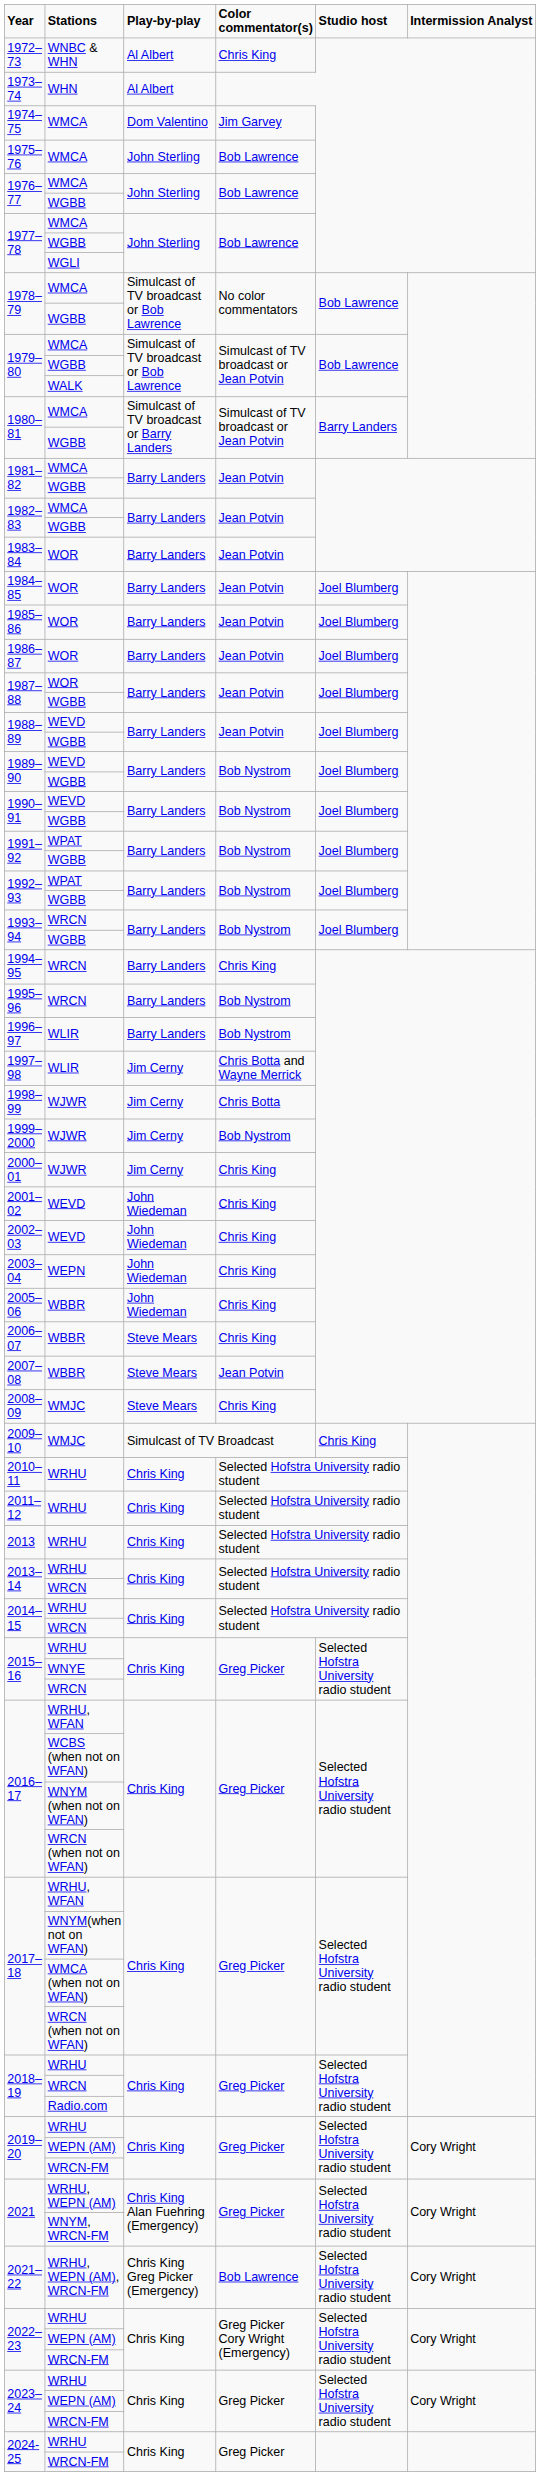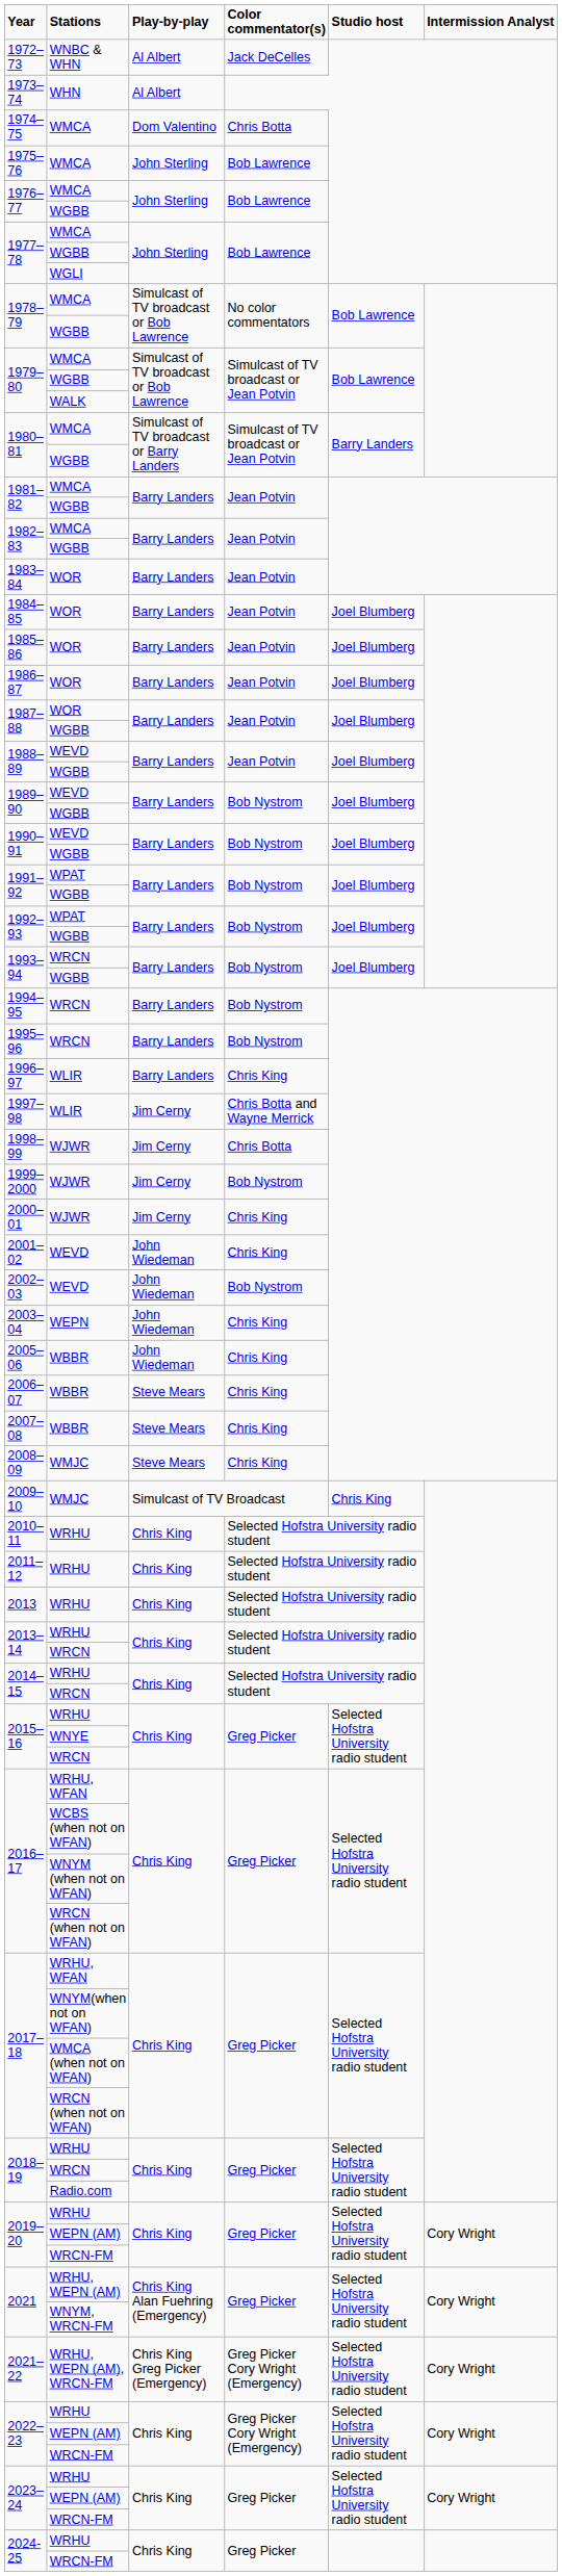 <table class="wikitable">
 <tr>
 <td style="width:40px;"><strong>Year</strong></td>
 <td style="width:40px;"><strong>Stations</strong></td>
 <td style="width:110px;"><strong>Play-by-play</strong></td>
 <td style="width:110px;"><strong>Color commentator(s)</strong></td>
 <td style="width:110px;"><strong>Studio host</strong></td>
 <td><strong>Intermission Analyst</strong></td>
 </tr>
 <tr>
 <td><a href='#'>1972–73</a></td>
 <td><a href='#'>WNBC</a> & <a href='#'>WHN</a></td>
 <td><a href='#'>Al Albert</a></td>
-<td><a href='#'>Chris King</a></td>
+<td><a href='#'>Jack DeCelles</a></td>
 </tr>
 <tr>
 <td><a href='#'>1973–74</a></td>
 <td><a href='#'>WHN</a></td>
 <td><a href='#'>Al Albert</a></td>
 </tr>
 <tr>
 <td><a href='#'>1974–75</a></td>
 <td><a href='#'>WMCA</a></td>
 <td><a href='#'>Dom Valentino</a></td>
-<td><a href='#'>Jim Garvey</a></td>
+<td><a href='#'>Chris Botta</a></td>
 </tr>
 <tr>
 <td><a href='#'>1975–76</a></td>
 <td><a href='#'>WMCA</a></td>
 <td><a href='#'>John Sterling</a></td>
 <td><a href='#'>Bob Lawrence</a></td>
 </tr>
 <tr>
 <td rowspan="2"><a href='#'>1976–77</a></td>
 <td><a href='#'>WMCA</a></td>
 <td rowspan="2"><a href='#'>John Sterling</a></td>
 <td rowspan="2"><a href='#'>Bob Lawrence</a></td>
 </tr>
 <tr>
 <td><a href='#'>WGBB</a></td>
 </tr>
 <tr>
 <td rowspan="3"><a href='#'>1977–78</a></td>
 <td><a href='#'>WMCA</a></td>
 <td rowspan="3"><a href='#'>John Sterling</a></td>
 <td rowspan="3"><a href='#'>Bob Lawrence</a></td>
 </tr>
 <tr>
 <td><a href='#'>WGBB</a></td>
 </tr>
 <tr>
 <td><a href='#'>WGLI</a></td>
 </tr>
 <tr>
 <td rowspan="2"><a href='#'>1978–79</a></td>
 <td><a href='#'>WMCA</a></td>
 <td rowspan="2">Simulcast of TV broadcast or <a href='#'>Bob Lawrence</a></td>
 <td rowspan="2">No color commentators</td>
 <td rowspan="2"><a href='#'>Bob Lawrence</a></td>
 <td rowspan="7"></td>
 </tr>
 <tr>
 <td><a href='#'>WGBB</a></td>
 </tr>
 <tr>
 <td rowspan="3"><a href='#'>1979–80</a></td>
 <td><a href='#'>WMCA</a></td>
 <td rowspan="3">Simulcast of TV broadcast or <a href='#'>Bob Lawrence</a></td>
 <td rowspan="3">Simulcast of TV broadcast or <a href='#'>Jean Potvin</a></td>
 <td rowspan="3"><a href='#'>Bob Lawrence</a></td>
 </tr>
 <tr>
 <td><a href='#'>WGBB</a></td>
 </tr>
 <tr>
 <td><a href='#'>WALK</a></td>
 </tr>
 <tr>
 <td rowspan="2"><a href='#'>1980–81</a></td>
 <td><a href='#'>WMCA</a></td>
 <td rowspan="2">Simulcast of TV broadcast or <a href='#'>Barry Landers</a></td>
 <td rowspan="2">Simulcast of TV broadcast or <a href='#'>Jean Potvin</a></td>
 <td rowspan="2"><a href='#'>Barry Landers</a></td>
 </tr>
 <tr>
 <td><a href='#'>WGBB</a></td>
 </tr>
 <tr>
 <td rowspan="2"><a href='#'>1981–82</a></td>
 <td><a href='#'>WMCA</a></td>
 <td rowspan="2"><a href='#'>Barry Landers</a></td>
 <td rowspan="2"><a href='#'>Jean Potvin</a></td>
 </tr>
 <tr>
 <td><a href='#'>WGBB</a></td>
 </tr>
 <tr>
 <td rowspan="2"><a href='#'>1982–83</a></td>
 <td><a href='#'>WMCA</a></td>
 <td rowspan="2"><a href='#'>Barry Landers</a></td>
 <td rowspan="2"><a href='#'>Jean Potvin</a></td>
 </tr>
 <tr>
 <td><a href='#'>WGBB</a></td>
 </tr>
 <tr>
 <td><a href='#'>1983–84</a></td>
 <td><a href='#'>WOR</a></td>
 <td><a href='#'>Barry Landers</a></td>
 <td><a href='#'>Jean Potvin</a></td>
 </tr>
 <tr>
 <td><a href='#'>1984–85</a></td>
 <td><a href='#'>WOR</a></td>
 <td><a href='#'>Barry Landers</a></td>
 <td><a href='#'>Jean Potvin</a></td>
 <td><a href='#'>Joel Blumberg</a></td>
 <td rowspan="17"></td>
 </tr>
 <tr>
 <td><a href='#'>1985–86</a></td>
 <td><a href='#'>WOR</a></td>
 <td><a href='#'>Barry Landers</a></td>
 <td><a href='#'>Jean Potvin</a></td>
 <td><a href='#'>Joel Blumberg</a></td>
 </tr>
 <tr>
 <td><a href='#'>1986–87</a></td>
 <td><a href='#'>WOR</a></td>
 <td><a href='#'>Barry Landers</a></td>
 <td><a href='#'>Jean Potvin</a></td>
 <td><a href='#'>Joel Blumberg</a></td>
 </tr>
 <tr>
 <td rowspan="2"><a href='#'>1987–88</a></td>
 <td><a href='#'>WOR</a></td>
 <td rowspan="2"><a href='#'>Barry Landers</a></td>
 <td rowspan="2"><a href='#'>Jean Potvin</a></td>
 <td rowspan="2"><a href='#'>Joel Blumberg</a></td>
 </tr>
 <tr>
 <td><a href='#'>WGBB</a></td>
 </tr>
 <tr>
 <td rowspan="2"><a href='#'>1988–89</a></td>
 <td><a href='#'>WEVD</a></td>
 <td rowspan="2"><a href='#'>Barry Landers</a></td>
 <td rowspan="2"><a href='#'>Jean Potvin</a></td>
 <td rowspan="2"><a href='#'>Joel Blumberg</a></td>
 </tr>
 <tr>
 <td><a href='#'>WGBB</a></td>
 </tr>
 <tr>
 <td rowspan="2"><a href='#'>1989–90</a></td>
 <td><a href='#'>WEVD</a></td>
 <td rowspan="2"><a href='#'>Barry Landers</a></td>
 <td rowspan="2"><a href='#'>Bob Nystrom</a></td>
 <td rowspan="2"><a href='#'>Joel Blumberg</a></td>
 </tr>
 <tr>
 <td><a href='#'>WGBB</a></td>
 </tr>
 <tr>
 <td rowspan="2"><a href='#'>1990–91</a></td>
 <td><a href='#'>WEVD</a></td>
 <td rowspan="2"><a href='#'>Barry Landers</a></td>
 <td rowspan="2"><a href='#'>Bob Nystrom</a></td>
 <td rowspan="2"><a href='#'>Joel Blumberg</a></td>
 </tr>
 <tr>
 <td><a href='#'>WGBB</a></td>
 </tr>
 <tr>
 <td rowspan="2"><a href='#'>1991–92</a></td>
 <td><a href='#'>WPAT</a></td>
 <td rowspan="2"><a href='#'>Barry Landers</a></td>
 <td rowspan="2"><a href='#'>Bob Nystrom</a></td>
 <td rowspan="2"><a href='#'>Joel Blumberg</a></td>
 </tr>
 <tr>
 <td><a href='#'>WGBB</a></td>
 </tr>
 <tr>
 <td rowspan="2"><a href='#'>1992–93</a></td>
 <td><a href='#'>WPAT</a></td>
 <td rowspan="2"><a href='#'>Barry Landers</a></td>
 <td rowspan="2"><a href='#'>Bob Nystrom</a></td>
 <td rowspan="2"><a href='#'>Joel Blumberg</a></td>
 </tr>
 <tr>
 <td><a href='#'>WGBB</a></td>
 </tr>
 <tr>
 <td rowspan="2"><a href='#'>1993–94</a></td>
 <td><a href='#'>WRCN</a></td>
 <td rowspan="2"><a href='#'>Barry Landers</a></td>
 <td rowspan="2"><a href='#'>Bob Nystrom</a></td>
 <td rowspan="2"><a href='#'>Joel Blumberg</a></td>
 </tr>
 <tr>
 <td><a href='#'>WGBB</a></td>
 </tr>
 <tr>
 <td><a href='#'>1994–95</a></td>
 <td><a href='#'>WRCN</a></td>
 <td><a href='#'>Barry Landers</a></td>
-<td><a href='#'>Chris King</a></td>
+<td><a href='#'>Bob Nystrom</a></td>
 </tr>
 <tr>
 <td><a href='#'>1995–96</a></td>
 <td><a href='#'>WRCN</a></td>
 <td><a href='#'>Barry Landers</a></td>
 <td><a href='#'>Bob Nystrom</a></td>
 </tr>
 <tr>
 <td><a href='#'>1996–97</a></td>
 <td><a href='#'>WLIR</a></td>
 <td><a href='#'>Barry Landers</a></td>
-<td><a href='#'>Bob Nystrom</a></td>
+<td><a href='#'>Chris King</a></td>
 </tr>
 <tr>
 <td><a href='#'>1997–98</a></td>
 <td><a href='#'>WLIR</a></td>
 <td><a href='#'>Jim Cerny</a></td>
 <td><a href='#'>Chris Botta</a> and <a href='#'>Wayne Merrick</a></td>
 </tr>
 <tr>
 <td><a href='#'>1998–99</a></td>
 <td><a href='#'>WJWR</a></td>
 <td><a href='#'>Jim Cerny</a></td>
 <td><a href='#'>Chris Botta</a></td>
 </tr>
 <tr>
 <td><a href='#'>1999–2000</a></td>
 <td><a href='#'>WJWR</a></td>
 <td><a href='#'>Jim Cerny</a></td>
 <td><a href='#'>Bob Nystrom</a></td>
 </tr>
 <tr>
 <td><a href='#'>2000–01</a></td>
 <td><a href='#'>WJWR</a></td>
 <td><a href='#'>Jim Cerny</a></td>
 <td><a href='#'>Chris King</a></td>
 </tr>
 <tr>
 <td><a href='#'>2001–02</a></td>
 <td><a href='#'>WEVD</a></td>
 <td><a href='#'>John Wiedeman</a></td>
 <td><a href='#'>Chris King</a></td>
 </tr>
 <tr>
 <td><a href='#'>2002–03</a></td>
 <td><a href='#'>WEVD</a></td>
 <td><a href='#'>John Wiedeman</a></td>
-<td><a href='#'>Chris King</a></td>
+<td><a href='#'>Bob Nystrom</a></td>
 </tr>
 <tr>
 <td><a href='#'>2003–04</a></td>
 <td><a href='#'>WEPN</a></td>
 <td><a href='#'>John Wiedeman</a></td>
 <td><a href='#'>Chris King</a></td>
 </tr>
 <tr>
 <td><a href='#'>2005–06</a></td>
 <td><a href='#'>WBBR</a></td>
 <td><a href='#'>John Wiedeman</a></td>
 <td><a href='#'>Chris King</a></td>
 </tr>
 <tr>
 <td><a href='#'>2006–07</a></td>
 <td><a href='#'>WBBR</a></td>
 <td><a href='#'>Steve Mears</a></td>
 <td><a href='#'>Chris King</a></td>
 </tr>
 <tr>
 <td><a href='#'>2007–08</a></td>
 <td><a href='#'>WBBR</a></td>
 <td><a href='#'>Steve Mears</a></td>
-<td><a href='#'>Jean Potvin</a></td>
+<td><a href='#'>Chris King</a></td>
 </tr>
 <tr>
 <td><a href='#'>2008–09</a></td>
 <td><a href='#'>WMJC</a></td>
 <td><a href='#'>Steve Mears</a></td>
 <td><a href='#'>Chris King</a></td>
 </tr>
 <tr>
 <td><a href='#'>2009–10</a></td>
 <td><a href='#'>WMJC</a></td>
 <td colspan="2">Simulcast of TV Broadcast</td>
 <td><a href='#'>Chris King</a></td>
 <td rowspan="22"></td>
 </tr>
 <tr>
 <td><a href='#'>2010–11</a></td>
 <td><a href='#'>WRHU</a></td>
 <td><a href='#'>Chris King</a></td>
 <td colspan="2">Selected <a href='#'>Hofstra University</a> radio student</td>
 </tr>
 <tr>
 <td><a href='#'>2011–12</a></td>
 <td><a href='#'>WRHU</a></td>
 <td><a href='#'>Chris King</a></td>
 <td colspan="2">Selected <a href='#'>Hofstra University</a> radio student</td>
 </tr>
 <tr>
 <td><a href='#'>2013</a></td>
 <td><a href='#'>WRHU</a></td>
 <td><a href='#'>Chris King</a></td>
 <td colspan="2">Selected <a href='#'>Hofstra University</a> radio student</td>
 </tr>
 <tr>
 <td rowspan="2"><a href='#'>2013–14</a></td>
 <td><a href='#'>WRHU</a></td>
 <td rowspan="2"><a href='#'>Chris King</a></td>
 <td colspan="2" rowspan="2">Selected <a href='#'>Hofstra University</a> radio student</td>
 </tr>
 <tr>
 <td><a href='#'>WRCN</a></td>
 </tr>
 <tr>
 <td rowspan="2"><a href='#'>2014–15</a></td>
 <td><a href='#'>WRHU</a></td>
 <td rowspan="2"><a href='#'>Chris King</a></td>
 <td colspan="2" rowspan="2">Selected <a href='#'>Hofstra University</a> radio student</td>
 </tr>
 <tr>
 <td><a href='#'>WRCN</a></td>
 </tr>
 <tr>
 <td rowspan="3"><a href='#'>2015–16</a></td>
 <td><a href='#'>WRHU</a></td>
 <td rowspan="3"><a href='#'>Chris King</a></td>
 <td rowspan="3"><a href='#'>Greg Picker</a></td>
 <td rowspan="3">Selected <a href='#'>Hofstra University</a> radio student</td>
 </tr>
 <tr>
 <td><a href='#'>WNYE</a></td>
 </tr>
 <tr>
 <td><a href='#'>WRCN</a></td>
 </tr>
 <tr>
 <td rowspan="4"><a href='#'>2016–17</a></td>
 <td><a href='#'>WRHU</a>, <a href='#'>WFAN</a></td>
 <td rowspan="4"><a href='#'>Chris King</a></td>
 <td rowspan="4"><a href='#'>Greg Picker</a></td>
 <td rowspan="4">Selected <a href='#'>Hofstra University</a> radio student</td>
 </tr>
 <tr>
 <td><a href='#'>WCBS</a> (when not on <a href='#'>WFAN</a>)</td>
 </tr>
 <tr>
 <td><a href='#'>WNYM</a> (when not on <a href='#'>WFAN</a>)</td>
 </tr>
 <tr>
 <td><a href='#'>WRCN</a> (when not on <a href='#'>WFAN</a>)</td>
 </tr>
 <tr>
 <td rowspan="4"><a href='#'>2017–18</a></td>
 <td><a href='#'>WRHU</a>, <a href='#'>WFAN</a></td>
 <td rowspan="4"><a href='#'>Chris King</a></td>
 <td rowspan="4"><a href='#'>Greg Picker</a></td>
 <td rowspan="4">Selected <a href='#'>Hofstra University</a> radio student</td>
 </tr>
 <tr>
 <td><a href='#'>WNYM</a>(when not on <a href='#'>WFAN</a>)</td>
 </tr>
 <tr>
 <td><a href='#'>WMCA</a> (when not on <a href='#'>WFAN</a>)</td>
 </tr>
 <tr>
 <td><a href='#'>WRCN</a> (when not on <a href='#'>WFAN</a>)</td>
 </tr>
 <tr>
 <td rowspan="3"><a href='#'>2018–19</a></td>
 <td><a href='#'>WRHU</a></td>
 <td rowspan="3"><a href='#'>Chris King</a></td>
 <td rowspan="3"><a href='#'>Greg Picker</a></td>
 <td rowspan="3">Selected <a href='#'>Hofstra University</a> radio student</td>
 </tr>
 <tr>
 <td><a href='#'>WRCN</a></td>
 </tr>
 <tr>
 <td><a href='#'>Radio.com</a></td>
 </tr>
 <tr>
 <td rowspan="3"><a href='#'>2019–20</a></td>
 <td><a href='#'>WRHU</a></td>
 <td rowspan="3"><a href='#'>Chris King</a></td>
 <td rowspan="3"><a href='#'>Greg Picker</a></td>
 <td rowspan="3">Selected <a href='#'>Hofstra University</a> radio student</td>
 <td rowspan="3">Cory Wright</td>
 </tr>
 <tr>
 <td><a href='#'>WEPN (AM)</a></td>
 </tr>
 <tr>
 <td><a href='#'>WRCN-FM</a></td>
 </tr>
 <tr>
 <td rowspan="2"><a href='#'>2021</a></td>
 <td><a href='#'>WRHU</a>, <a href='#'>WEPN (AM)</a></td>
 <td rowspan="2"><a href='#'>Chris King</a><br>Alan Fuehring (Emergency)</td>
 <td rowspan="2"><a href='#'>Greg Picker</a></td>
 <td rowspan="2">Selected <a href='#'>Hofstra University</a> radio student</td>
 <td rowspan="2">Cory Wright</td>
 </tr>
 <tr>
 <td><a href='#'>WNYM</a>, <a href='#'>WRCN-FM</a></td>
 </tr>
 <tr>
 <td><a href='#'>2021–22</a></td>
 <td><a href='#'>WRHU</a>, <a href='#'>WEPN (AM)</a>, <a href='#'>WRCN-FM</a></td>
 <td>Chris King<br>Greg Picker (Emergency)</td>
-<td><a href='#'>Bob Lawrence</a></td>
+<td>Greg Picker<br>Cory Wright (Emergency)</td>
 <td>Selected <a href='#'>Hofstra University</a> radio student</td>
 <td>Cory Wright</td>
 </tr>
 <tr>
 <td rowspan="3"><a href='#'>2022–23</a></td>
 <td><a href='#'>WRHU</a></td>
 <td rowspan="3">Chris King</td>
 <td rowspan="3">Greg Picker<br>Cory Wright (Emergency)</td>
 <td rowspan="3">Selected <a href='#'>Hofstra University</a> radio student</td>
 <td rowspan="3">Cory Wright</td>
 </tr>
 <tr>
 <td><a href='#'>WEPN (AM)</a></td>
 </tr>
 <tr>
 <td><a href='#'>WRCN-FM</a></td>
 </tr>
 <tr>
 <td rowspan="3"><a href='#'>2023–24</a></td>
 <td><a href='#'>WRHU</a></td>
 <td rowspan="3">Chris King</td>
 <td rowspan="3">Greg Picker</td>
 <td rowspan="3">Selected <a href='#'>Hofstra University</a> radio student</td>
 <td rowspan="3">Cory Wright</td>
 </tr>
 <tr>
 <td><a href='#'>WEPN (AM)</a></td>
 </tr>
 <tr>
 <td><a href='#'>WRCN-FM</a></td>
 </tr>
 <tr>
 <td rowspan="2"><a href='#'>2024-25</a></td>
 <td><a href='#'>WRHU</a></td>
 <td rowspan="2">Chris King</td>
 <td rowspan="2">Greg Picker</td>
 <td rowspan="2"></td>
 <td rowspan="2"></td>
 </tr>
 <tr>
 <td><a href='#'>WRCN-FM</a></td>
 </tr>
 </table>
